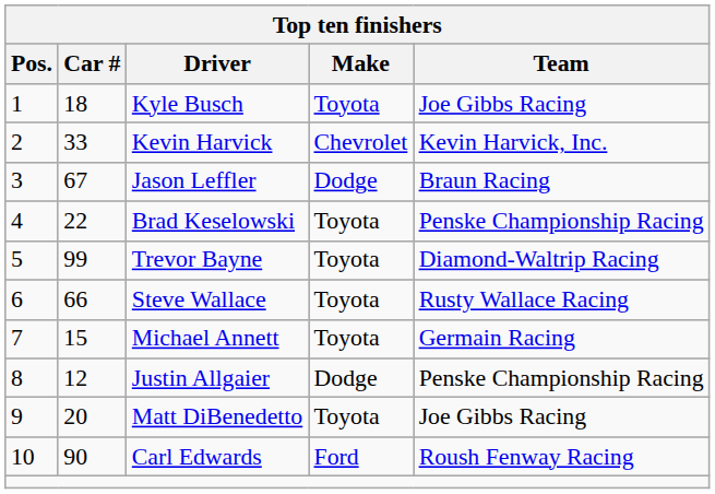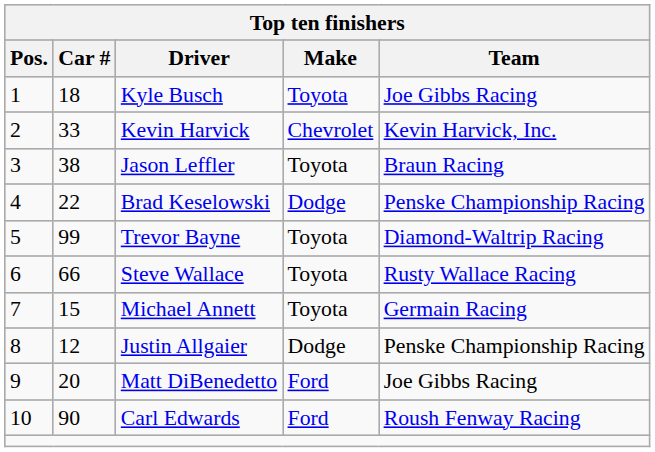 <table class="wikitable" style="font-size: 85%;">
 <tr>
 <th colspan=5 align=center>Top ten finishers</th>
 </tr>
 <tr>
 <th>Pos.</th>
 <th>Car #</th>
 <th>Driver</th>
 <th>Make</th>
 <th>Team</th>
 </tr>
 <tr>
 <td>1</td>
 <td>18</td>
 <td><a href='#'>Kyle Busch</a></td>
 <td><a href='#'>Toyota</a></td>
 <td><a href='#'>Joe Gibbs Racing</a></td>
 </tr>
 <tr>
 <td>2</td>
 <td>33</td>
 <td><a href='#'>Kevin Harvick</a></td>
 <td><a href='#'>Chevrolet</a></td>
 <td><a href='#'>Kevin Harvick, Inc.</a></td>
 </tr>
 <tr>
 <td>3</td>
-<td>67</td>
+<td>38</td>
 <td><a href='#'>Jason Leffler</a></td>
-<td><a href='#'>Dodge</a></td>
+<td>Toyota</td>
 <td><a href='#'>Braun Racing</a></td>
 </tr>
 <tr>
 <td>4</td>
 <td>22</td>
 <td><a href='#'>Brad Keselowski</a></td>
-<td>Toyota</td>
+<td><a href='#'>Dodge</a></td>
 <td><a href='#'>Penske Championship Racing</a></td>
 </tr>
 <tr>
 <td>5</td>
 <td>99</td>
 <td><a href='#'>Trevor Bayne</a></td>
 <td>Toyota</td>
 <td><a href='#'>Diamond-Waltrip Racing</a></td>
 </tr>
 <tr>
 <td>6</td>
 <td>66</td>
 <td><a href='#'>Steve Wallace</a></td>
 <td>Toyota</td>
 <td><a href='#'>Rusty Wallace Racing</a></td>
 </tr>
 <tr>
 <td>7</td>
 <td>15</td>
 <td><a href='#'>Michael Annett</a></td>
 <td>Toyota</td>
 <td><a href='#'>Germain Racing</a></td>
 </tr>
 <tr>
 <td>8</td>
 <td>12</td>
 <td><a href='#'>Justin Allgaier</a></td>
 <td>Dodge</td>
 <td>Penske Championship Racing</td>
 </tr>
 <tr>
 <td>9</td>
 <td>20</td>
 <td><a href='#'>Matt DiBenedetto</a></td>
-<td>Toyota</td>
+<td><a href='#'>Ford</a></td>
 <td>Joe Gibbs Racing</td>
 </tr>
 <tr>
 <td>10</td>
 <td>90</td>
 <td><a href='#'>Carl Edwards</a></td>
 <td><a href='#'>Ford</a></td>
 <td><a href='#'>Roush Fenway Racing</a></td>
 </tr>
 <tr>
 <td colspan=5 align=center></td>
 </tr>
 </table>
